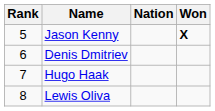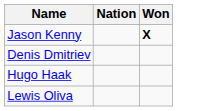 <table class=wikitable sortable style=text-align:center>
 <tr>
-<th>Rank</th>
 <th>Name</th>
 <th>Nation</th>
 <th>Won</th>
 </tr>
 <tr style=background: #ccffcc;>
-<td>5</td>
 <td align=left><a href='#'>Jason Kenny</a></td>
 <td align=left></td>
 <td align=left><strong>X</strong></td>
 </tr>
 <tr>
-<td>6</td>
 <td align=left><a href='#'>Denis Dmitriev</a></td>
 <td align=left></td>
 <td></td>
 </tr>
 <tr>
-<td>7</td>
 <td align=left><a href='#'>Hugo Haak</a></td>
 <td align=left></td>
 <td></td>
 </tr>
 <tr>
-<td>8</td>
 <td align=left><a href='#'>Lewis Oliva</a></td>
 <td align=left></td>
 <td></td>
 </tr>
 </table>
